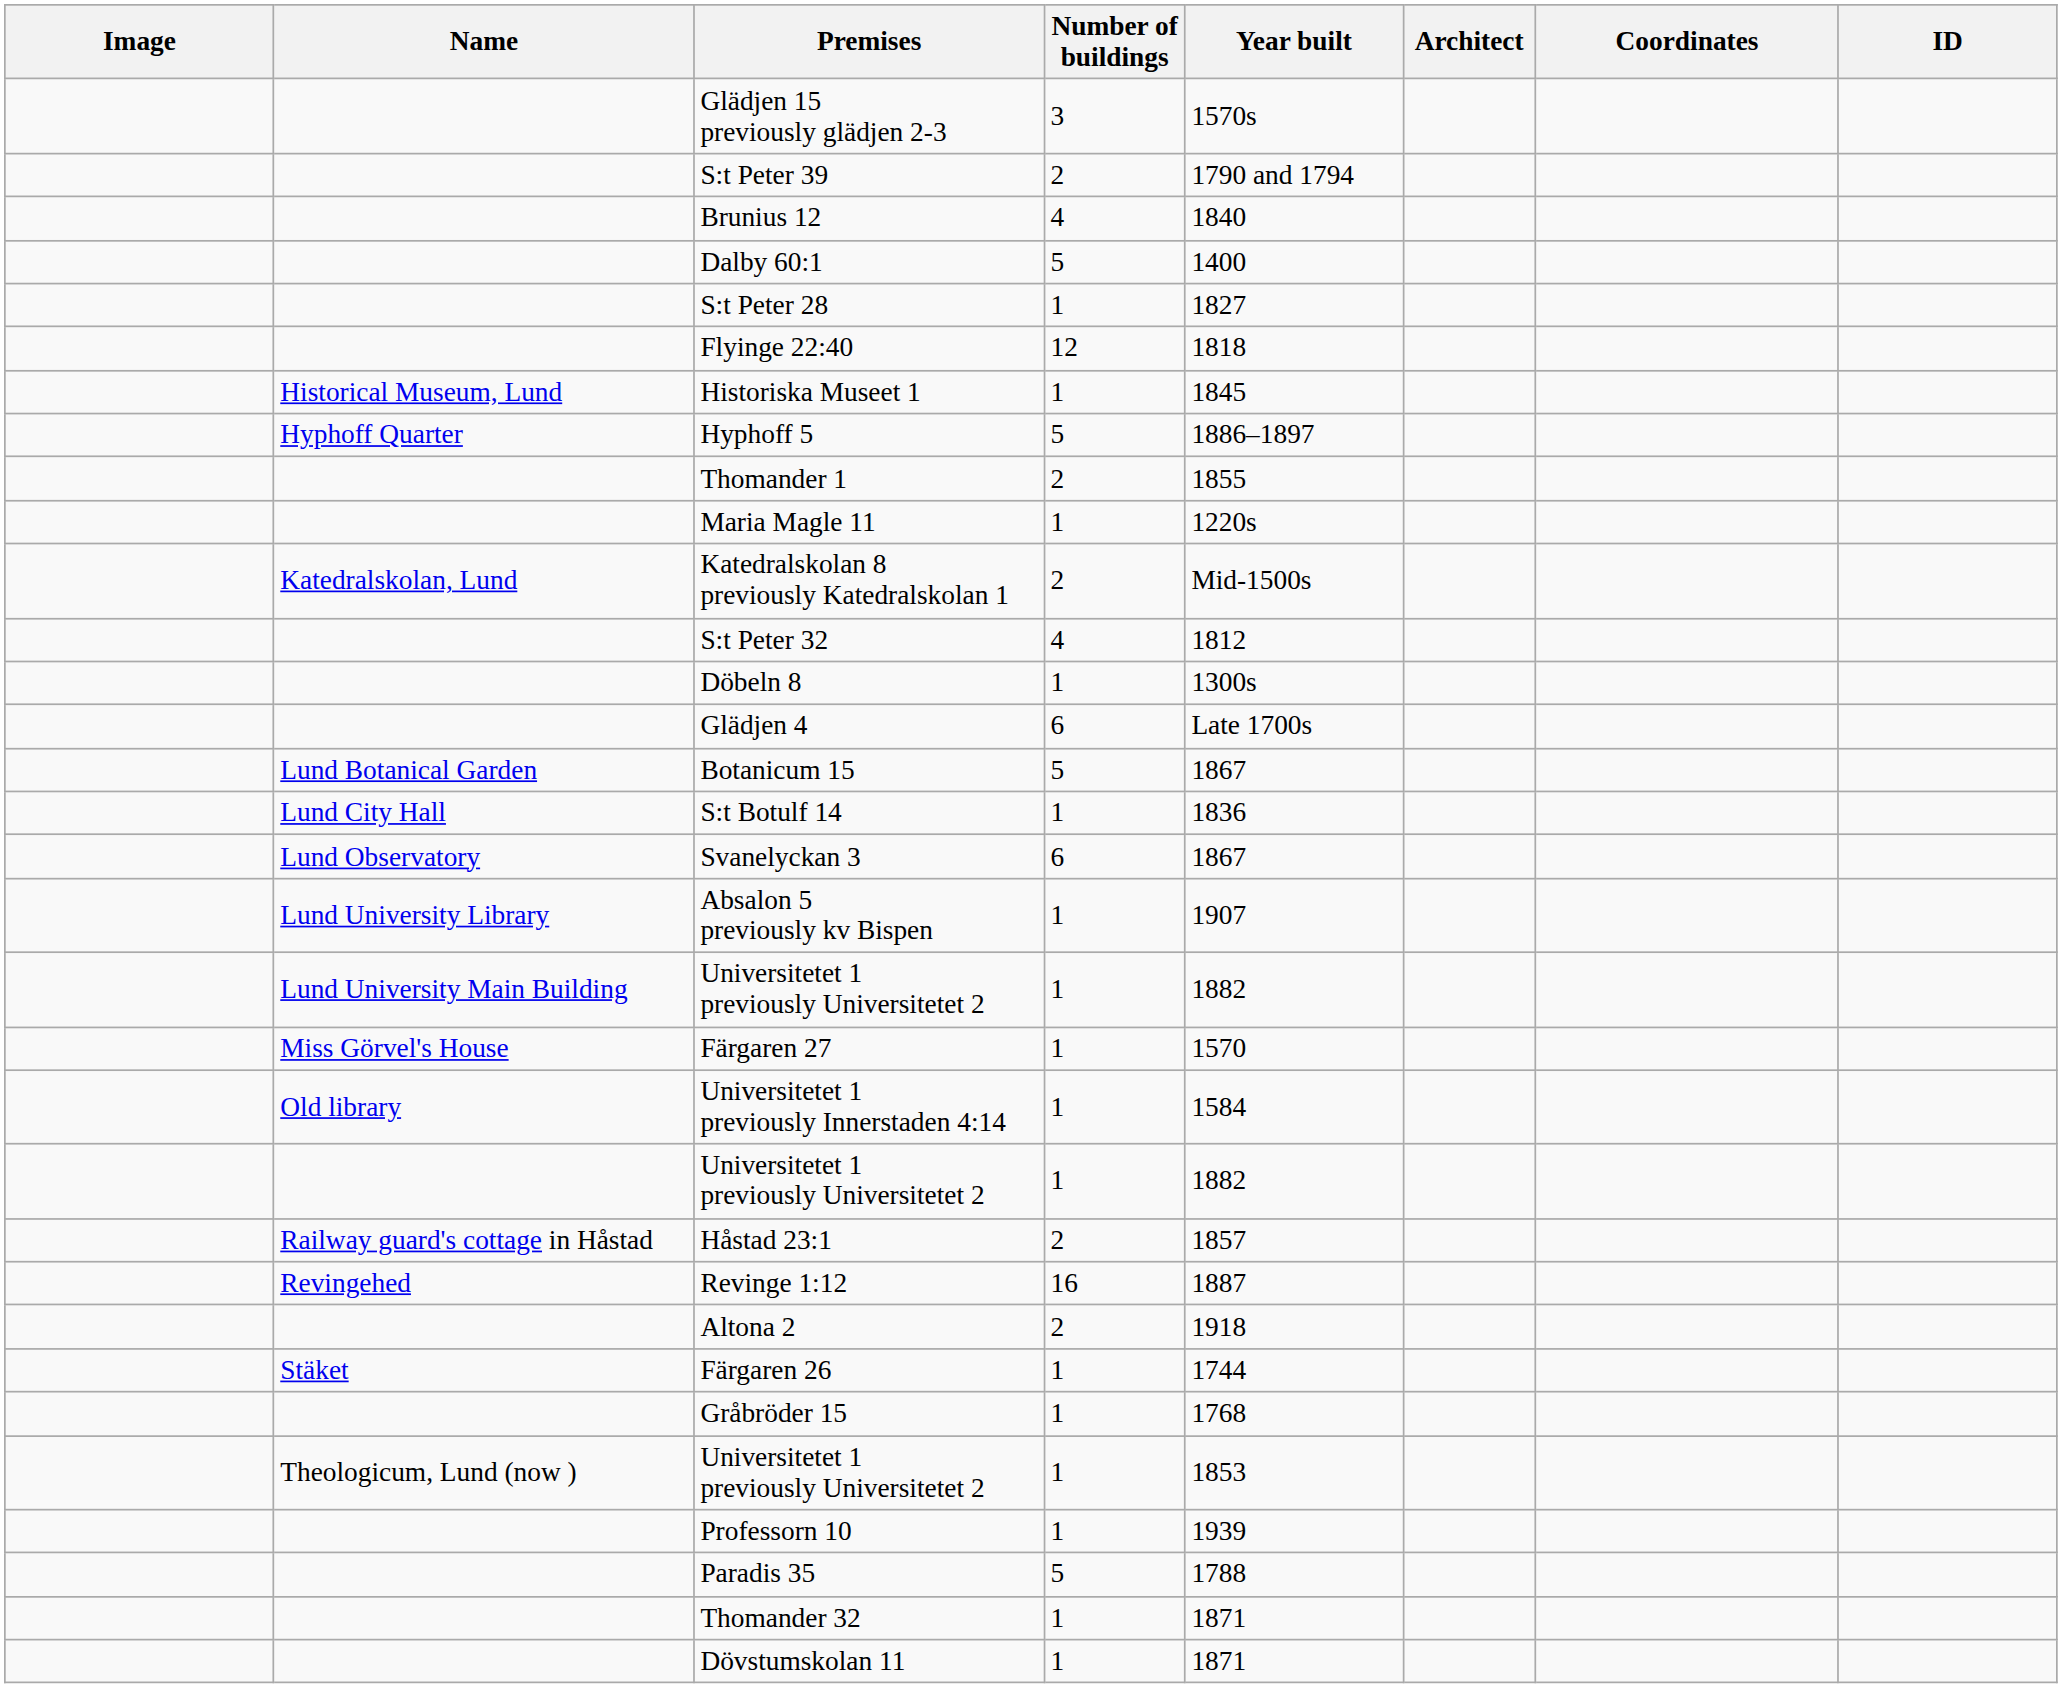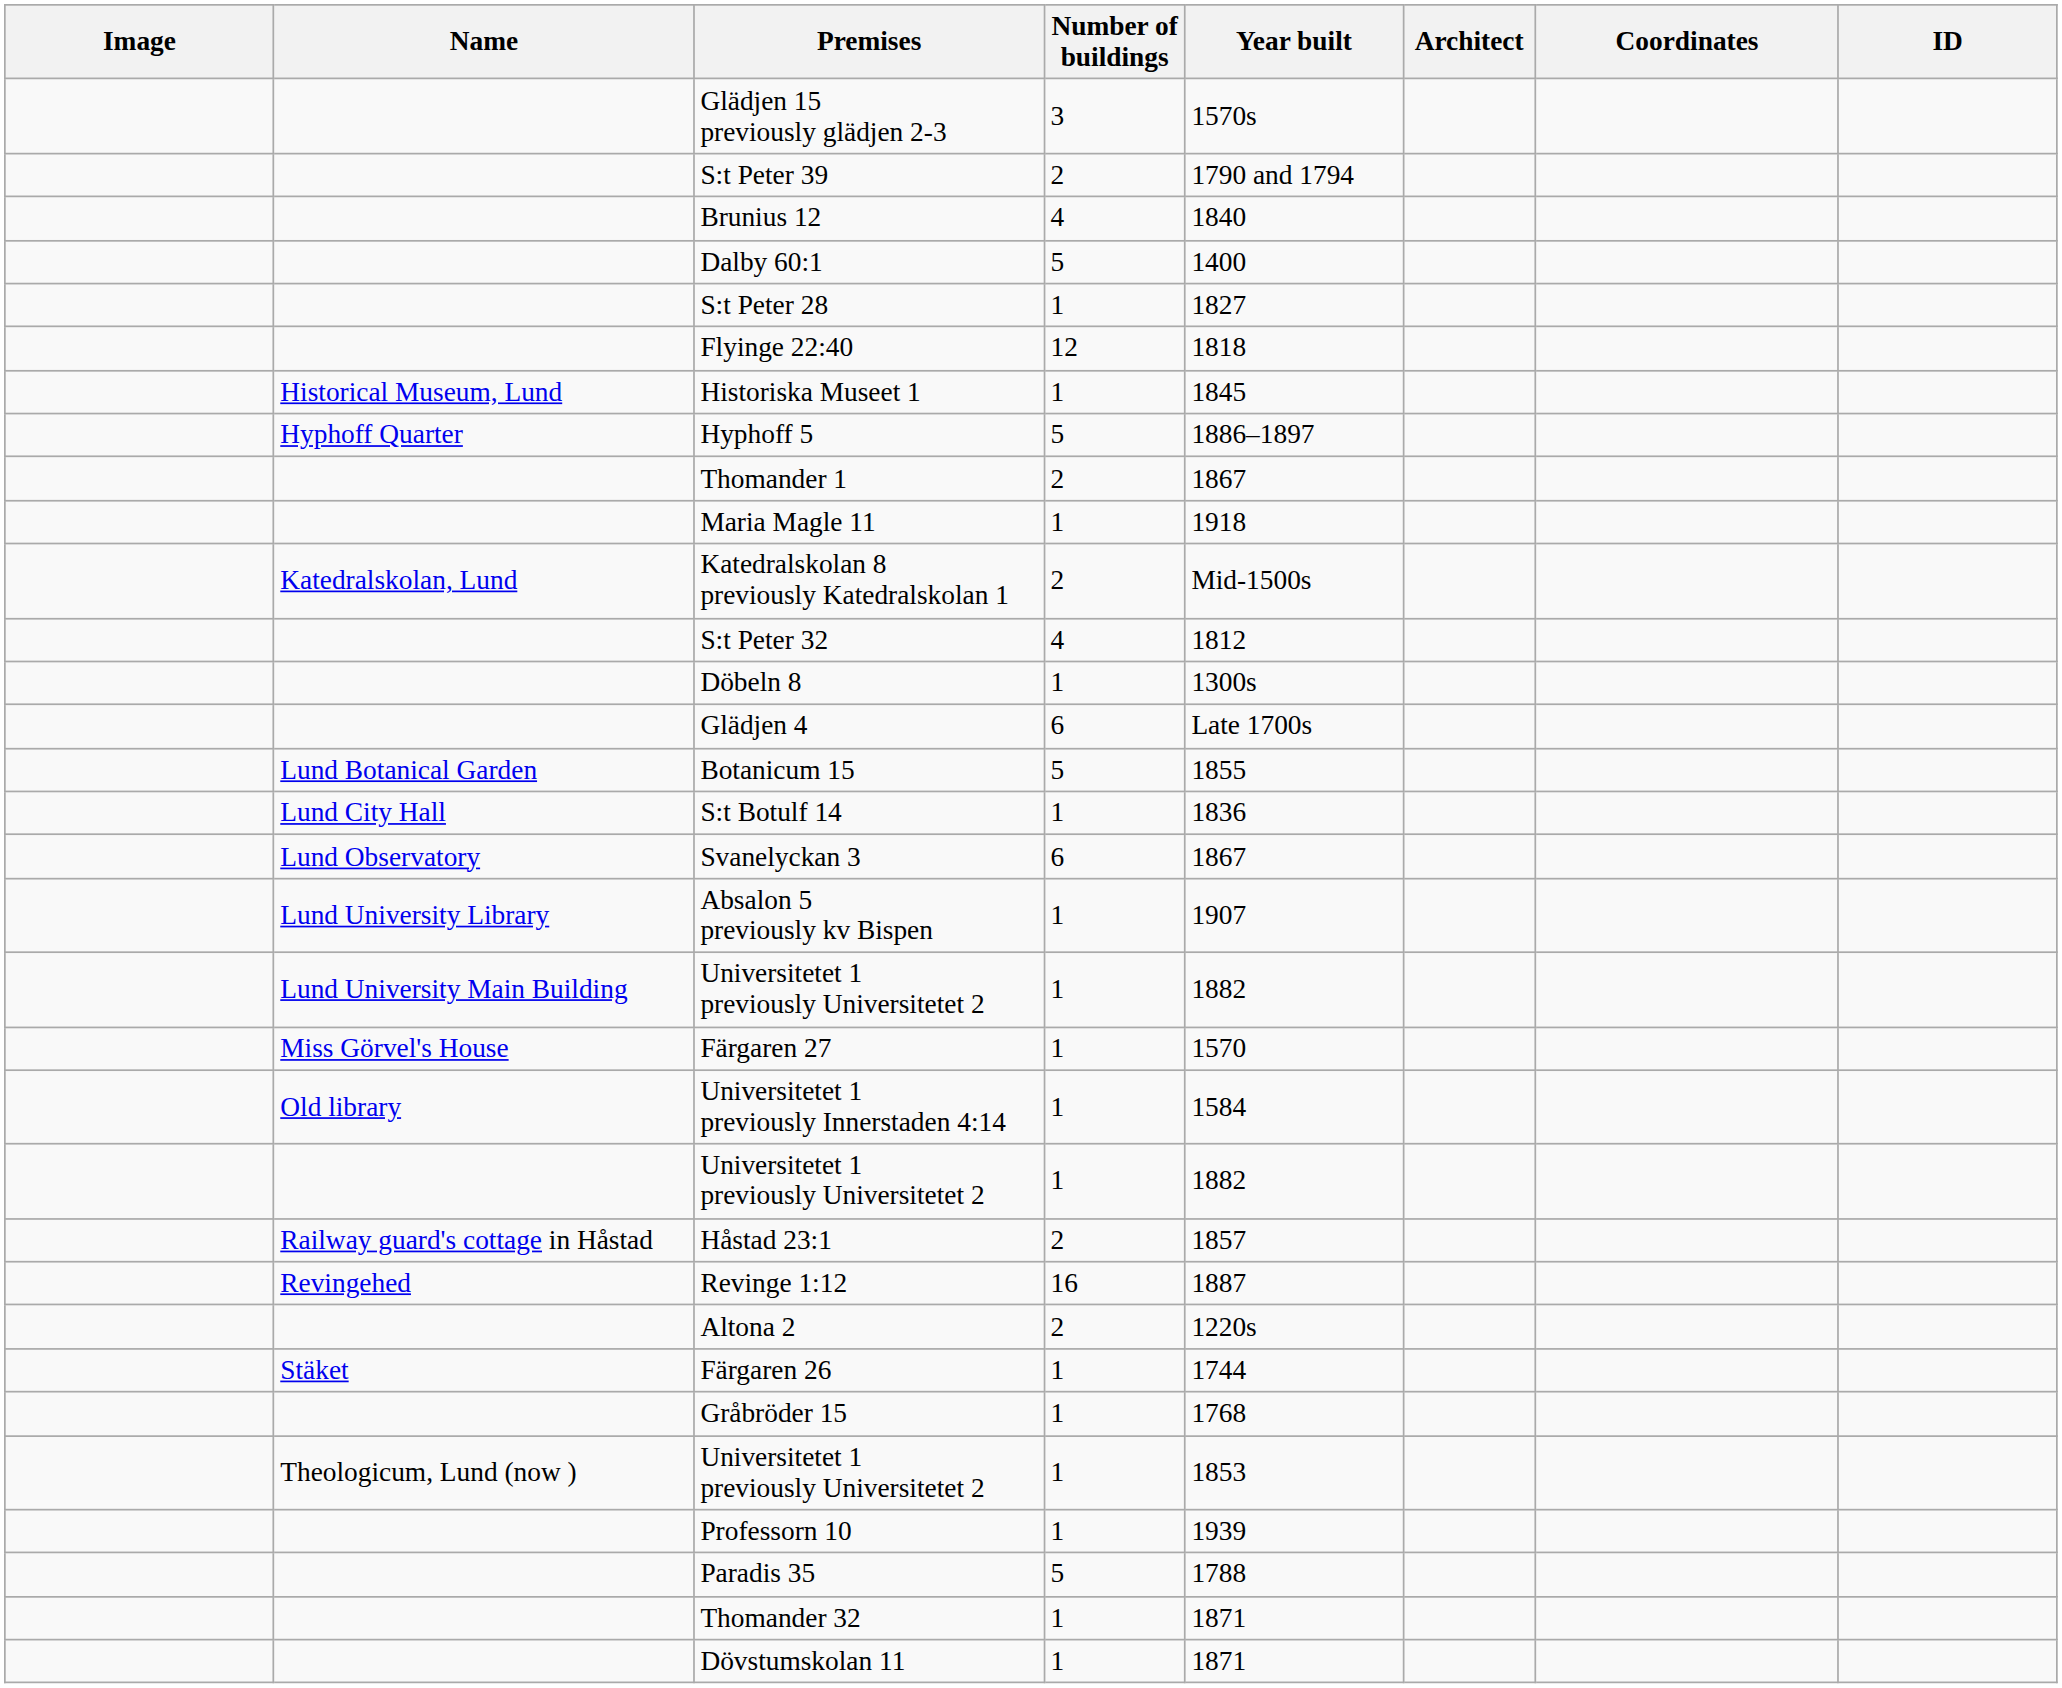 <table class="wikitable" width="95%">
 <tr>
 <th width="150">Image</th>
 <th>Name</th>
 <th>Premises</th>
 <th width="75">Number of<br>buildings</th>
 <th width="120">Year built</th>
 <th>Architect</th>
 <th width="170">Coordinates</th>
 <th width="120">ID</th>
 </tr>
 <tr>
 <td></td>
 <td></td>
 <td>Glädjen 15<br>previously glädjen 2-3</td>
 <td>3</td>
 <td>1570s</td>
 <td></td>
 <td></td>
 <td></td>
 </tr>
 <tr>
 <td></td>
 <td></td>
 <td>S:t Peter 39</td>
 <td>2</td>
 <td>1790 and 1794</td>
 <td></td>
 <td></td>
 <td></td>
 </tr>
 <tr>
 <td></td>
 <td></td>
 <td>Brunius 12</td>
 <td>4</td>
 <td>1840</td>
 <td></td>
 <td></td>
 <td></td>
 </tr>
 <tr>
 <td></td>
 <td></td>
 <td>Dalby 60:1</td>
 <td>5</td>
 <td>1400</td>
 <td></td>
 <td></td>
 <td></td>
 </tr>
 <tr>
 <td></td>
 <td></td>
 <td>S:t Peter 28</td>
 <td>1</td>
 <td>1827</td>
 <td></td>
 <td></td>
 <td></td>
 </tr>
 <tr>
 <td></td>
 <td></td>
 <td>Flyinge 22:40</td>
 <td>12</td>
 <td>1818</td>
 <td></td>
 <td></td>
 <td></td>
 </tr>
 <tr>
 <td></td>
 <td><a href='#'>Historical Museum, Lund</a></td>
 <td>Historiska Museet 1</td>
 <td>1</td>
 <td>1845</td>
 <td></td>
 <td></td>
 <td></td>
 </tr>
 <tr>
 <td></td>
 <td><a href='#'>Hyphoff Quarter</a></td>
 <td>Hyphoff 5</td>
 <td>5</td>
 <td>1886–1897</td>
 <td></td>
 <td></td>
 <td></td>
 </tr>
 <tr>
 <td></td>
 <td></td>
 <td>Thomander 1</td>
 <td>2</td>
-<td>1855</td>
+<td>1867</td>
 <td></td>
 <td></td>
 <td></td>
 </tr>
 <tr>
 <td></td>
 <td></td>
 <td>Maria Magle 11</td>
 <td>1</td>
-<td>1220s</td>
+<td>1918</td>
 <td></td>
 <td></td>
 <td></td>
 </tr>
 <tr>
 <td></td>
 <td><a href='#'>Katedralskolan, Lund</a></td>
 <td>Katedralskolan 8<br>previously Katedralskolan 1</td>
 <td>2</td>
 <td>Mid-1500s</td>
 <td></td>
 <td></td>
 <td></td>
 </tr>
 <tr>
 <td></td>
 <td></td>
 <td>S:t Peter 32</td>
 <td>4</td>
 <td>1812</td>
 <td></td>
 <td></td>
 <td></td>
 </tr>
 <tr>
 <td></td>
 <td></td>
 <td>Döbeln 8</td>
 <td>1</td>
 <td>1300s</td>
 <td></td>
 <td></td>
 <td></td>
 </tr>
 <tr>
 <td></td>
 <td></td>
 <td>Glädjen 4</td>
 <td>6</td>
 <td>Late 1700s</td>
 <td></td>
 <td></td>
 <td></td>
 </tr>
 <tr>
 <td></td>
 <td Botaniska trädgården, Lund><a href='#'>Lund Botanical Garden</a></td>
 <td>Botanicum 15</td>
 <td>5</td>
-<td>1867</td>
+<td>1855</td>
 <td></td>
 <td></td>
 <td></td>
 </tr>
 <tr>
 <td></td>
 <td><a href='#'>Lund City Hall</a></td>
 <td>S:t Botulf 14</td>
 <td>1</td>
 <td>1836</td>
 <td></td>
 <td></td>
 <td></td>
 </tr>
 <tr>
 <td></td>
 <td Lunds observatorium><a href='#'>Lund Observatory</a></td>
 <td>Svanelyckan 3</td>
 <td>6</td>
 <td>1867</td>
 <td></td>
 <td></td>
 <td></td>
 </tr>
 <tr>
 <td></td>
 <td><a href='#'>Lund University Library</a></td>
 <td>Absalon 5<br>previously kv Bispen</td>
 <td>1</td>
 <td>1907</td>
 <td></td>
 <td></td>
 <td></td>
 </tr>
 <tr>
 <td></td>
 <td><a href='#'>Lund University Main Building</a></td>
 <td>Universitetet 1<br>previously Universitetet 2</td>
 <td>1</td>
 <td>1882</td>
 <td></td>
 <td></td>
 <td></td>
 </tr>
 <tr>
 <td></td>
 <td><a href='#'>Miss Görvel's House</a></td>
 <td>Färgaren 27</td>
 <td>1</td>
 <td>1570</td>
 <td></td>
 <td></td>
 <td></td>
 </tr>
 <tr>
 <td></td>
 <td><a href='#'>Old library</a></td>
 <td>Universitetet 1<br>previously Innerstaden 4:14</td>
 <td>1</td>
 <td>1584</td>
 <td></td>
 <td></td>
 <td></td>
 </tr>
 <tr>
 <td></td>
 <td></td>
 <td>Universitetet 1<br>previously Universitetet 2</td>
 <td>1</td>
 <td>1882</td>
 <td></td>
 <td></td>
 <td></td>
 </tr>
 <tr>
 <td></td>
 <td><a href='#'>Railway guard's cottage</a> in Håstad</td>
 <td>Håstad 23:1</td>
 <td>2</td>
 <td>1857</td>
 <td></td>
 <td></td>
 <td></td>
 </tr>
 <tr>
 <td></td>
 <td><a href='#'>Revingehed</a></td>
 <td>Revinge 1:12</td>
 <td>16</td>
 <td>1887</td>
 <td></td>
 <td></td>
 <td></td>
 </tr>
 <tr>
 <td></td>
 <td Hypotekshuset></td>
 <td>Altona 2</td>
 <td>2</td>
-<td>1918</td>
+<td>1220s</td>
 <td></td>
 <td></td>
 <td></td>
 </tr>
 <tr>
 <td></td>
 <td Stäket, Lund><a href='#'>Stäket</a></td>
 <td>Färgaren 26</td>
 <td>1</td>
 <td>1744</td>
 <td></td>
 <td></td>
 <td></td>
 </tr>
 <tr>
 <td></td>
 <td></td>
 <td>Gråbröder 15</td>
 <td>1</td>
 <td>1768</td>
 <td></td>
 <td></td>
 <td></td>
 </tr>
 <tr>
 <td></td>
 <td Archaeologicum>Theologicum, Lund (now )</td>
 <td>Universitetet 1<br>previously Universitetet 2</td>
 <td>1</td>
 <td>1853</td>
 <td></td>
 <td></td>
 <td></td>
 </tr>
 <tr>
 <td></td>
 <td></td>
 <td>Professorn 10</td>
 <td>1</td>
 <td>1939</td>
 <td></td>
 <td></td>
 <td></td>
 </tr>
 <tr>
 <td></td>
 <td></td>
 <td>Paradis 35</td>
 <td>5</td>
 <td>1788</td>
 <td></td>
 <td></td>
 <td></td>
 </tr>
 <tr>
 <td></td>
 <td></td>
 <td>Thomander 32</td>
 <td>1</td>
 <td>1871</td>
 <td></td>
 <td></td>
 <td></td>
 </tr>
 <tr>
 <td></td>
 <td></td>
 <td>Dövstumskolan 11</td>
 <td>1</td>
 <td>1871</td>
 <td></td>
 <td></td>
 <td></td>
 </tr>
 </table>
